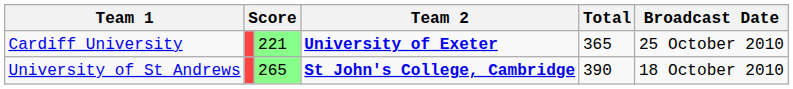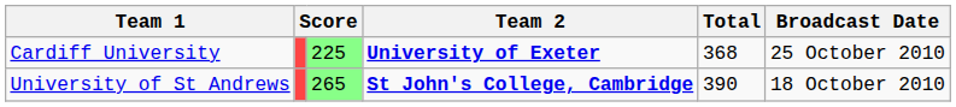 <table class="wikitable" border="1">
 <tr>
 <th>Team 1</th>
 <th colspan=2>Score</th>
 <th>Team 2</th>
 <th>Total</th>
 <th>Broadcast Date</th>
 </tr>
 <tr>
 <td><a href='#'>Cardiff University</a></td>
 <td style="background:#ff4444"></td>
-<td style="background:#88ff88">221</td>
+<td style="background:#88ff88">225</td>
 <td><strong><a href='#'>University of Exeter</a></strong></td>
-<td>365</td>
+<td>368</td>
 <td>25 October 2010</td>
 </tr>
 <tr>
 <td><a href='#'>University of St Andrews</a></td>
 <td style="background:#ff4444"></td>
 <td style="background:#88ff88">265</td>
 <td><strong><a href='#'>St John's College, Cambridge</a></strong></td>
 <td>390</td>
 <td>18 October 2010</td>
 </tr>
 </table>
